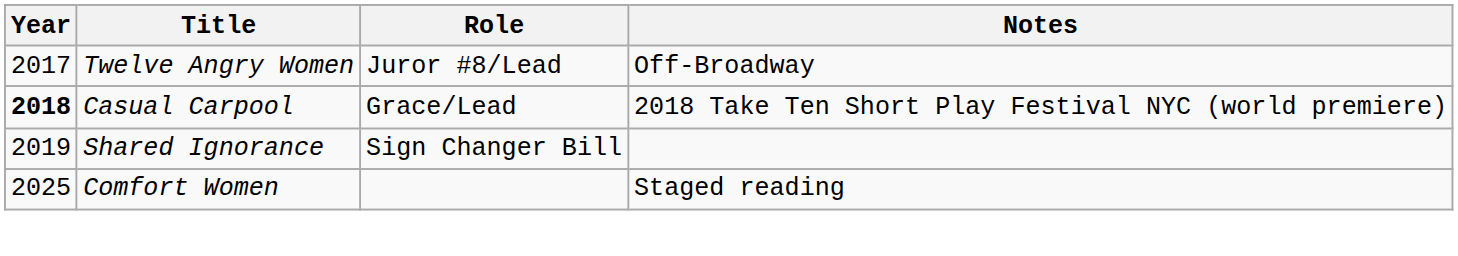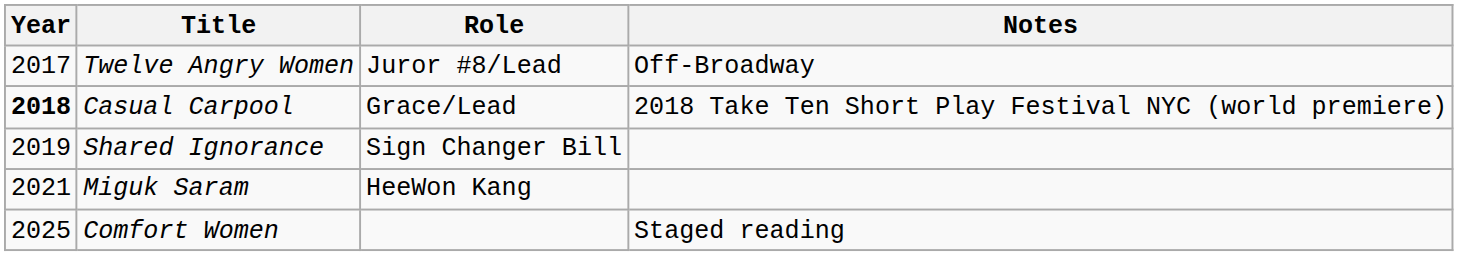 <table class="wikitable">
 <tr>
 <th>Year</th>
 <th>Title</th>
 <th>Role</th>
 <th>Notes</th>
 </tr>
 <tr>
 <td>2017</td>
 <td><em>Twelve Angry Women</em></td>
 <td>Juror #8/Lead</td>
 <td>Off-Broadway</td>
 </tr>
 <tr>
 <td><strong>2018</strong></td>
 <td><em>Casual Carpool</em></td>
 <td>Grace/Lead</td>
 <td>2018 Take Ten Short Play Festival NYC (world premiere)</td>
 </tr>
 <tr>
 <td>2019</td>
 <td><em>Shared Ignorance</em></td>
 <td>Sign Changer Bill</td>
 <td></td>
 </tr>
 <tr>
+<td>2021</td>
+<td><em>Miguk Saram</em></td>
+<td>HeeWon Kang</td>
+<td></td>
+</tr>
+<tr>
 <td>2025</td>
 <td><em>Comfort Women</em></td>
 <td></td>
 <td>Staged reading</td>
 </tr>
 </table>
